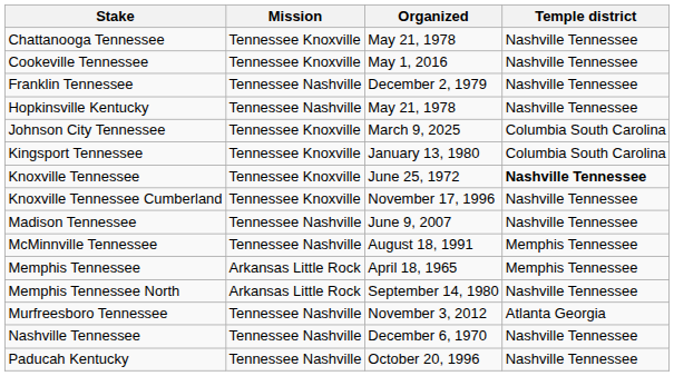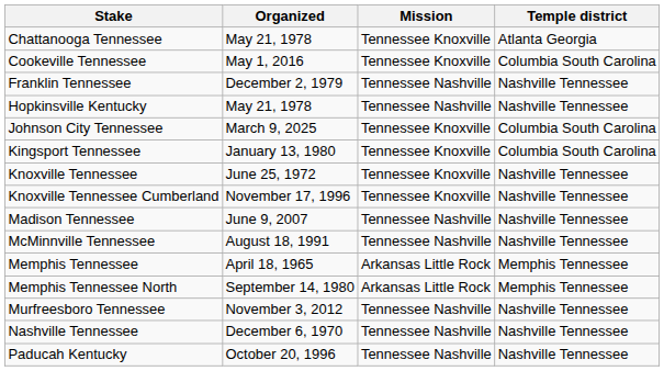 <table class="wikitable sortable">
 <tr>
 <th>Stake</th>
+<th>Organized</th>
 <th>Mission</th>
-<th>Organized</th>
 <th>Temple district</th>
 </tr>
 <tr>
 <td>Chattanooga Tennessee</td>
+<td>May 21, 1978</td>
 <td>Tennessee Knoxville</td>
-<td>May 21, 1978</td>
-<td>Nashville Tennessee</td>
+<td>Atlanta Georgia</td>
 </tr>
 <tr>
 <td>Cookeville Tennessee</td>
+<td>May 1, 2016</td>
 <td>Tennessee Knoxville</td>
-<td>May 1, 2016</td>
-<td>Nashville Tennessee</td>
+<td>Columbia South Carolina</td>
 </tr>
 <tr>
 <td>Franklin Tennessee</td>
+<td>December 2, 1979</td>
 <td>Tennessee Nashville</td>
-<td>December 2, 1979</td>
 <td>Nashville Tennessee</td>
 </tr>
 <tr>
 <td>Hopkinsville Kentucky</td>
+<td>May 21, 1978</td>
 <td>Tennessee Nashville</td>
-<td>May 21, 1978</td>
 <td>Nashville Tennessee</td>
 </tr>
 <tr>
 <td>Johnson City Tennessee</td>
+<td>March 9, 2025</td>
 <td>Tennessee Knoxville</td>
-<td>March 9, 2025</td>
 <td>Columbia South Carolina</td>
 </tr>
 <tr>
 <td>Kingsport Tennessee</td>
+<td>January 13, 1980</td>
 <td>Tennessee Knoxville</td>
-<td>January 13, 1980</td>
 <td>Columbia South Carolina</td>
 </tr>
 <tr>
 <td>Knoxville Tennessee</td>
+<td>June 25, 1972</td>
 <td>Tennessee Knoxville</td>
-<td>June 25, 1972</td>
-<td><strong>Nashville Tennessee</strong></td>
+<td>Nashville Tennessee</td>
 </tr>
 <tr>
 <td>Knoxville Tennessee Cumberland</td>
+<td>November 17, 1996</td>
 <td>Tennessee Knoxville</td>
-<td>November 17, 1996</td>
 <td>Nashville Tennessee</td>
 </tr>
 <tr>
 <td>Madison Tennessee</td>
+<td>June 9, 2007</td>
 <td>Tennessee Nashville</td>
-<td>June 9, 2007</td>
 <td>Nashville Tennessee</td>
 </tr>
 <tr>
 <td>McMinnville Tennessee</td>
+<td>August 18, 1991</td>
 <td>Tennessee Nashville</td>
-<td>August 18, 1991</td>
-<td>Memphis Tennessee</td>
+<td>Nashville Tennessee</td>
 </tr>
 <tr>
 <td>Memphis Tennessee</td>
+<td>April 18, 1965</td>
 <td>Arkansas Little Rock</td>
-<td>April 18, 1965</td>
 <td>Memphis Tennessee</td>
 </tr>
 <tr>
 <td>Memphis Tennessee North</td>
+<td>September 14, 1980</td>
 <td>Arkansas Little Rock</td>
-<td>September 14, 1980</td>
+<td>Memphis Tennessee</td>
+</tr>
+<tr>
+<td>Murfreesboro Tennessee</td>
+<td>November 3, 2012</td>
+<td>Tennessee Nashville</td>
 <td>Nashville Tennessee</td>
 </tr>
 <tr>
-<td>Murfreesboro Tennessee</td>
+<td>Nashville Tennessee</td>
+<td>December 6, 1970</td>
 <td>Tennessee Nashville</td>
-<td>November 3, 2012</td>
-<td>Atlanta Georgia</td>
-</tr>
-<tr>
-<td>Nashville Tennessee</td>
-<td>Tennessee Nashville</td>
-<td>December 6, 1970</td>
 <td>Nashville Tennessee</td>
 </tr>
 <tr>
 <td>Paducah Kentucky</td>
+<td>October 20, 1996</td>
 <td>Tennessee Nashville</td>
-<td>October 20, 1996</td>
 <td>Nashville Tennessee</td>
 </tr>
 </table>
